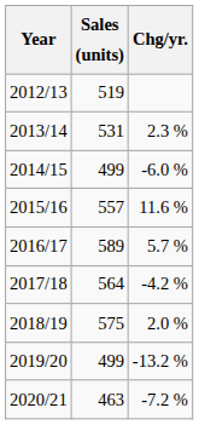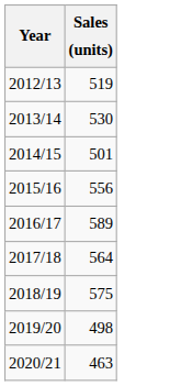 <table class="wikitable" style="text-align:right; font-size:85%; line-height:170%">
 <tr>
 <th style="background:#f2f2f2;">Year</th>
 <th style="background:#f2f2f2;">Sales<br>(units)</th>
-<th style="background:#f2f2f2;">Chg/yr.</th>
 </tr>
 <tr>
 <td>2012/13</td>
 <td>519</td>
-<td></td>
 </tr>
 <tr>
 <td>2013/14</td>
-<td>531</td>
-<td>2.3 %</td>
+<td>530</td>
 </tr>
 <tr>
 <td>2014/15</td>
-<td>499</td>
-<td>-6.0 %</td>
+<td>501</td>
 </tr>
 <tr>
 <td>2015/16</td>
-<td>557</td>
-<td>11.6 %</td>
+<td>556</td>
 </tr>
 <tr>
 <td>2016/17</td>
 <td>589</td>
-<td>5.7 %</td>
 </tr>
 <tr>
 <td>2017/18</td>
 <td>564</td>
-<td>-4.2 %</td>
 </tr>
 <tr>
 <td>2018/19</td>
 <td>575</td>
-<td>2.0 %</td>
 </tr>
 <tr>
 <td>2019/20</td>
-<td>499</td>
-<td>-13.2 %</td>
+<td>498</td>
 </tr>
 <tr>
 <td>2020/21</td>
 <td>463</td>
-<td>-7.2 %</td>
 </tr>
 </table>
